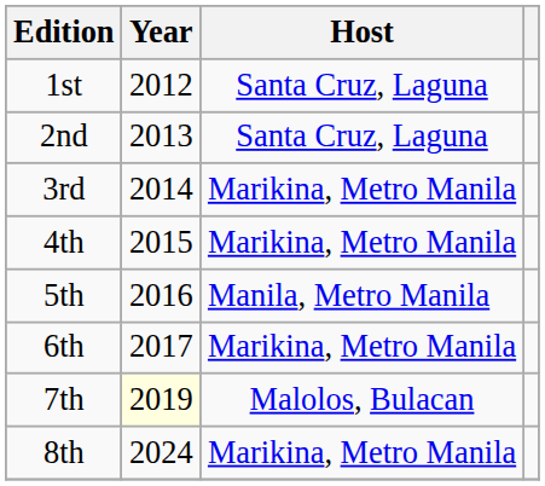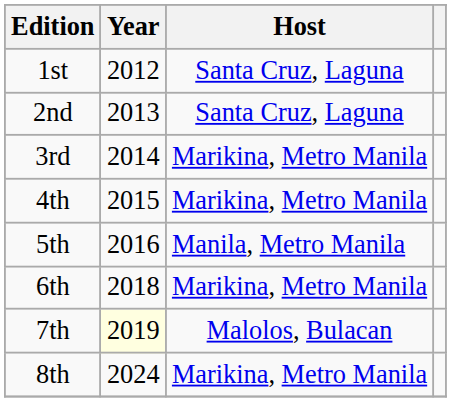 <table class="wikitable" style="text-align:center; font-size:90%;">
 <tr>
 <th>Edition</th>
 <th>Year</th>
 <th>Host</th>
 <th></th>
 </tr>
 <tr>
 <td>1st</td>
 <td>2012</td>
 <td><a href='#'>Santa Cruz</a>, <a href='#'>Laguna</a></td>
 <td></td>
 </tr>
 <tr>
 <td>2nd</td>
 <td>2013</td>
 <td><a href='#'>Santa Cruz</a>, <a href='#'>Laguna</a></td>
 <td></td>
 </tr>
 <tr>
 <td>3rd</td>
 <td>2014</td>
 <td align=left><a href='#'>Marikina</a>, <a href='#'>Metro Manila</a></td>
 <td></td>
 </tr>
 <tr>
 <td>4th</td>
 <td>2015</td>
 <td align=left><a href='#'>Marikina</a>, <a href='#'>Metro Manila</a></td>
 <td></td>
 </tr>
 <tr>
 <td>5th</td>
 <td>2016</td>
 <td align=left><a href='#'>Manila</a>, <a href='#'>Metro Manila</a></td>
 <td></td>
 </tr>
 <tr>
 <td>6th</td>
-<td>2017</td>
+<td>2018</td>
 <td align=left><a href='#'>Marikina</a>, <a href='#'>Metro Manila</a></td>
 <td></td>
 </tr>
 <tr>
 <td>7th</td>
 <td style="background: lightyellow;">2019</td>
 <td><a href='#'>Malolos</a>, <a href='#'>Bulacan</a></td>
 <td></td>
 </tr>
 <tr>
 <td>8th</td>
 <td>2024</td>
 <td align=left><a href='#'>Marikina</a>, <a href='#'>Metro Manila</a></td>
 <td></td>
 </tr>
 <tr>
 </tr>
 </table>
